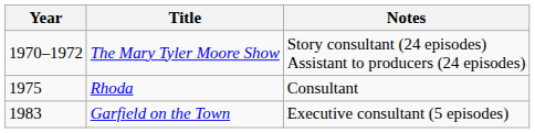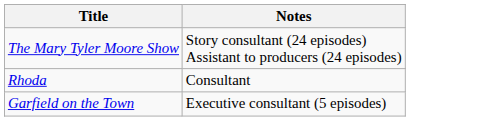 <table class="wikitable sortable">
 <tr>
-<th>Year</th>
 <th>Title</th>
 <th class="unsortable">Notes</th>
 </tr>
 <tr>
-<td>1970–1972</td>
 <td><em><a href='#'>The Mary Tyler Moore Show</a></em></td>
 <td>Story consultant (24 episodes)<br>Assistant to producers (24 episodes)</td>
 </tr>
 <tr>
-<td>1975</td>
 <td><em><a href='#'>Rhoda</a></em></td>
 <td>Consultant</td>
 </tr>
 <tr>
-<td>1983</td>
 <td><em><a href='#'>Garfield on the Town</a></em></td>
 <td>Executive consultant (5 episodes)</td>
 </tr>
 </table>
